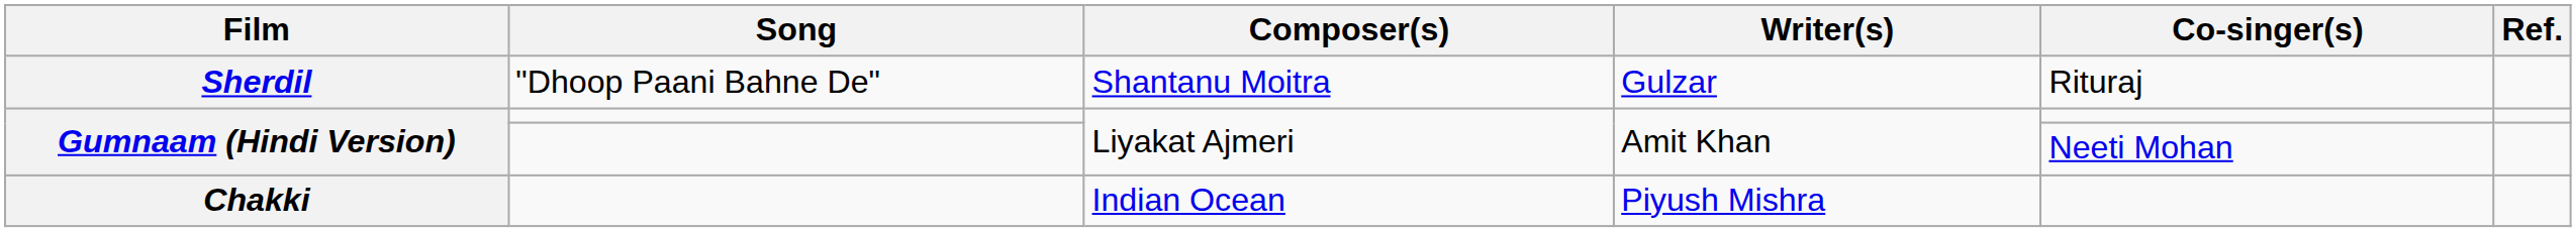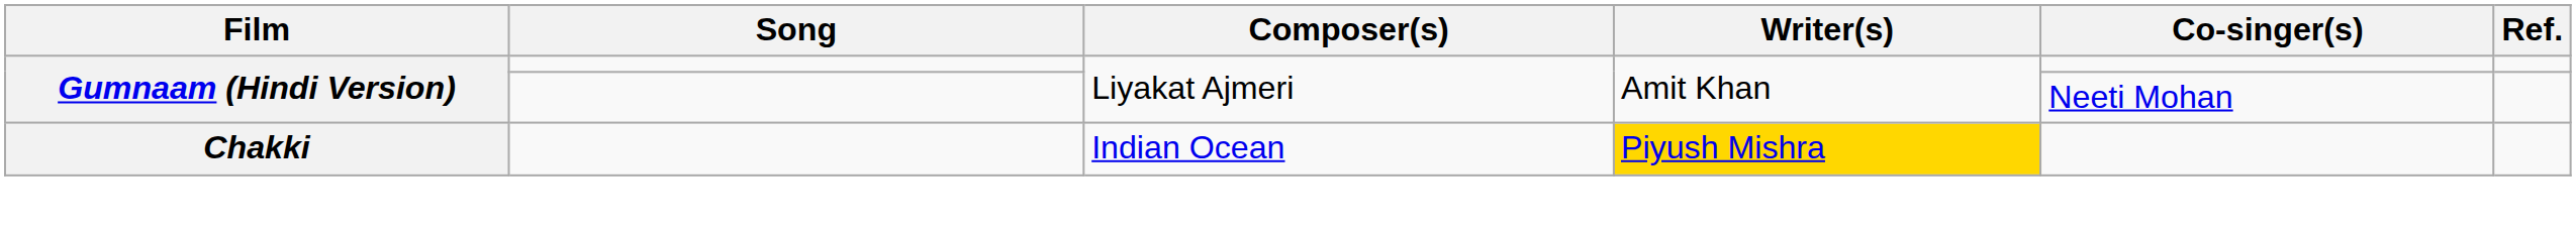 <table class="wikitable plainrowheaders" width="100%" textcolor:#000 ;">
 <tr>
 <th scope="col" width="20%"><strong>Film</strong></th>
 <th scope="col" width="23%"><strong>Song</strong></th>
 <th scope="col" width="21%"><strong>Composer(s)</strong></th>
 <th scope="col" width="17%"><strong>Writer(s)</strong></th>
 <th scope="col" width="18%"><strong>Co-singer(s)</strong></th>
 <th scope="col" width="1%"><strong>Ref.</strong></th>
-</tr>
-<tr>
-<th scope="row"><em><a href='#'>Sherdil</a></em></th>
-<td>"Dhoop Paani Bahne De"</td>
-<td><a href='#'>Shantanu Moitra</a></td>
-<td><a href='#'>Gulzar</a></td>
-<td>Rituraj</td>
-<td></td>
 </tr>
 <tr>
 <th rowspan="2"><em><a href='#'>Gumnaam</a> (Hindi Version)</em></th>
 <td></td>
 <td rowspan="2">Liyakat Ajmeri</td>
 <td rowspan="2">Amit Khan</td>
 <td></td>
 <td></td>
 </tr>
 <tr>
 <td></td>
 <td><a href='#'>Neeti Mohan</a></td>
 <td></td>
 </tr>
 <tr>
 <th scope="row"><em>Chakki</em></th>
 <td></td>
 <td><a href='#'>Indian Ocean</a></td>
-<td><a href='#'>Piyush Mishra</a></td>
+<td style="background: gold;"><a href='#'>Piyush Mishra</a></td>
 <td></td>
 <td></td>
 </tr>
 </table>
